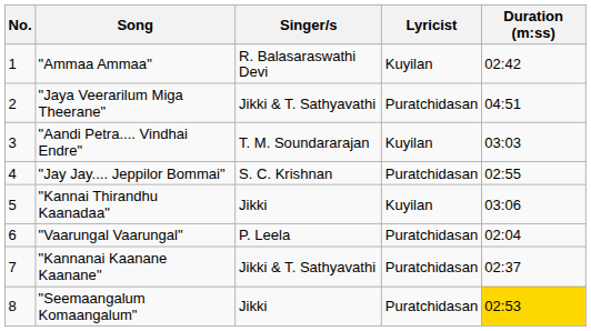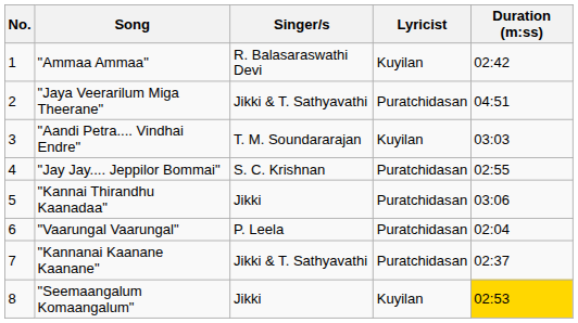 <table class="wikitable" style="font-size:95%;">
 <tr>
 <th>No.</th>
 <th>Song</th>
 <th>Singer/s</th>
 <th>Lyricist</th>
 <th>Duration (m:ss)</th>
 </tr>
 <tr>
 <td>1</td>
 <td>"Ammaa Ammaa"</td>
 <td>R. Balasaraswathi Devi</td>
 <td>Kuyilan</td>
 <td>02:42</td>
 </tr>
 <tr>
 <td>2</td>
 <td>"Jaya Veerarilum Miga Theerane"</td>
 <td>Jikki & T. Sathyavathi</td>
 <td>Puratchidasan</td>
 <td>04:51</td>
 </tr>
 <tr>
 <td>3</td>
 <td>"Aandi Petra.... Vindhai Endre"</td>
 <td>T. M. Soundararajan</td>
 <td>Kuyilan</td>
 <td>03:03</td>
 </tr>
 <tr>
 <td>4</td>
 <td>"Jay Jay.... Jeppilor Bommai"</td>
 <td>S. C. Krishnan</td>
 <td>Puratchidasan</td>
 <td>02:55</td>
 </tr>
 <tr>
 <td>5</td>
 <td>"Kannai Thirandhu Kaanadaa"</td>
 <td>Jikki</td>
-<td>Kuyilan</td>
+<td>Puratchidasan</td>
 <td>03:06</td>
 </tr>
 <tr>
 <td>6</td>
 <td>"Vaarungal Vaarungal"</td>
 <td>P. Leela</td>
 <td>Puratchidasan</td>
 <td>02:04</td>
 </tr>
 <tr>
 <td>7</td>
 <td>"Kannanai Kaanane Kaanane"</td>
 <td>Jikki & T. Sathyavathi</td>
 <td>Puratchidasan</td>
 <td>02:37</td>
 </tr>
 <tr>
 <td>8</td>
 <td>"Seemaangalum Komaangalum"</td>
 <td>Jikki</td>
-<td>Puratchidasan</td>
+<td>Kuyilan</td>
 <td style="background: gold;">02:53</td>
 </tr>
 </table>
